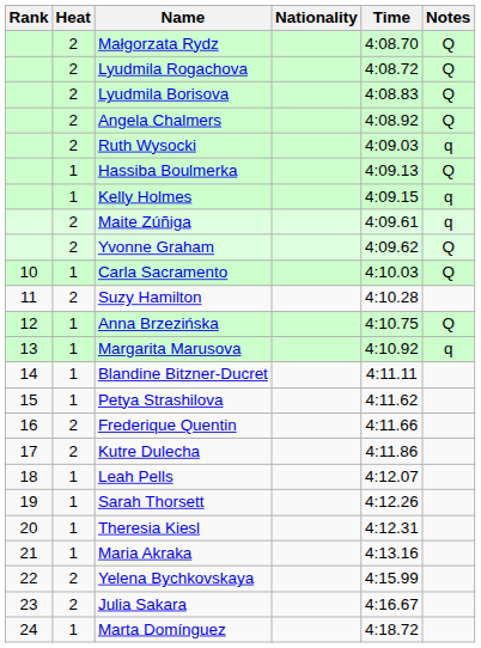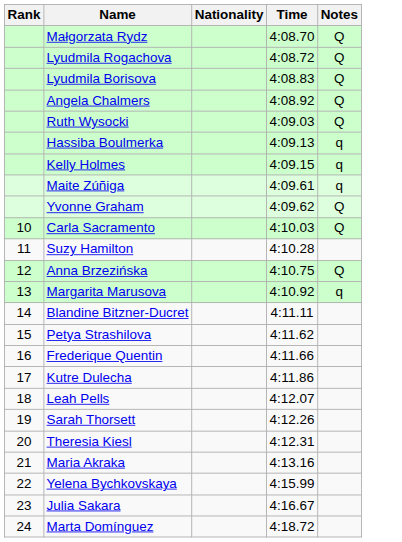 <table class="wikitable sortable" style="text-align:center">
 <tr>
 <th>Rank</th>
-<th>Heat</th>
 <th>Name</th>
 <th>Nationality</th>
 <th>Time</th>
 <th>Notes</th>
 </tr>
 <tr bgcolor=ccffcc>
 <td></td>
-<td>2</td>
 <td align=left><a href='#'>Małgorzata Rydz</a></td>
 <td align=left></td>
 <td>4:08.70</td>
 <td>Q</td>
 </tr>
 <tr bgcolor=ccffcc>
 <td></td>
-<td>2</td>
 <td align=left><a href='#'>Lyudmila Rogachova</a></td>
 <td align=left></td>
 <td>4:08.72</td>
 <td>Q</td>
 </tr>
 <tr bgcolor=ccffcc>
 <td></td>
-<td>2</td>
 <td align=left><a href='#'>Lyudmila Borisova</a></td>
 <td align=left></td>
 <td>4:08.83</td>
 <td>Q</td>
 </tr>
 <tr bgcolor=ccffcc>
 <td></td>
-<td>2</td>
 <td align=left><a href='#'>Angela Chalmers</a></td>
 <td align=left></td>
 <td>4:08.92</td>
 <td>Q</td>
 </tr>
 <tr bgcolor=ccffcc>
 <td></td>
-<td>2</td>
 <td align=left><a href='#'>Ruth Wysocki</a></td>
 <td align=left></td>
 <td>4:09.03</td>
+<td>Q</td>
+</tr>
+<tr bgcolor=ccffcc>
+<td></td>
+<td align=left><a href='#'>Hassiba Boulmerka</a></td>
+<td align=left></td>
+<td>4:09.13</td>
 <td>q</td>
 </tr>
 <tr bgcolor=ccffcc>
 <td></td>
-<td>1</td>
-<td align=left><a href='#'>Hassiba Boulmerka</a></td>
-<td align=left></td>
-<td>4:09.13</td>
-<td>Q</td>
-</tr>
-<tr bgcolor=ccffcc>
-<td></td>
-<td>1</td>
 <td align=left><a href='#'>Kelly Holmes</a></td>
 <td align=left></td>
 <td>4:09.15</td>
 <td>q</td>
 </tr>
 <tr bgcolor=ddffdd>
 <td></td>
-<td>2</td>
 <td align=left><a href='#'>Maite Zúñiga</a></td>
 <td align=left></td>
 <td>4:09.61</td>
 <td>q</td>
 </tr>
 <tr bgcolor=ddffdd>
 <td></td>
-<td>2</td>
 <td align=left><a href='#'>Yvonne Graham</a></td>
 <td align=left></td>
 <td>4:09.62</td>
 <td>Q</td>
 </tr>
 <tr bgcolor=ccffcc>
 <td>10</td>
-<td>1</td>
 <td align=left><a href='#'>Carla Sacramento</a></td>
 <td align=left></td>
 <td>4:10.03</td>
 <td>Q</td>
 </tr>
 <tr>
 <td>11</td>
-<td>2</td>
 <td align=left><a href='#'>Suzy Hamilton</a></td>
 <td align=left></td>
 <td>4:10.28</td>
 <td></td>
 </tr>
 <tr bgcolor=ccffcc>
 <td>12</td>
-<td>1</td>
 <td align=left><a href='#'>Anna Brzezińska</a></td>
 <td align=left></td>
 <td>4:10.75</td>
 <td>Q</td>
 </tr>
 <tr bgcolor=ccffcc>
 <td>13</td>
-<td>1</td>
 <td align=left><a href='#'>Margarita Marusova</a></td>
 <td align=left></td>
 <td>4:10.92</td>
 <td>q</td>
 </tr>
 <tr>
 <td>14</td>
-<td>1</td>
 <td align=left><a href='#'>Blandine Bitzner-Ducret</a></td>
 <td align=left></td>
 <td>4:11.11</td>
 <td></td>
 </tr>
 <tr>
 <td>15</td>
-<td>1</td>
 <td align=left><a href='#'>Petya Strashilova</a></td>
 <td align=left></td>
 <td>4:11.62</td>
 <td></td>
 </tr>
 <tr>
 <td>16</td>
-<td>2</td>
 <td align=left><a href='#'>Frederique Quentin</a></td>
 <td align=left></td>
 <td>4:11.66</td>
 <td></td>
 </tr>
 <tr>
 <td>17</td>
-<td>2</td>
 <td align=left><a href='#'>Kutre Dulecha</a></td>
 <td align=left></td>
 <td>4:11.86</td>
 <td></td>
 </tr>
 <tr>
 <td>18</td>
-<td>1</td>
 <td align=left><a href='#'>Leah Pells</a></td>
 <td align=left></td>
 <td>4:12.07</td>
 <td></td>
 </tr>
 <tr>
 <td>19</td>
-<td>1</td>
 <td align=left><a href='#'>Sarah Thorsett</a></td>
 <td align=left></td>
 <td>4:12.26</td>
 <td></td>
 </tr>
 <tr>
 <td>20</td>
-<td>1</td>
 <td align=left><a href='#'>Theresia Kiesl</a></td>
 <td align=left></td>
 <td>4:12.31</td>
 <td></td>
 </tr>
 <tr>
 <td>21</td>
-<td>1</td>
 <td align=left><a href='#'>Maria Akraka</a></td>
 <td align=left></td>
 <td>4:13.16</td>
 <td></td>
 </tr>
 <tr>
 <td>22</td>
-<td>2</td>
 <td align=left><a href='#'>Yelena Bychkovskaya</a></td>
 <td align=left></td>
 <td>4:15.99</td>
 <td></td>
 </tr>
 <tr>
 <td>23</td>
-<td>2</td>
 <td align=left><a href='#'>Julia Sakara</a></td>
 <td align=left></td>
 <td>4:16.67</td>
 <td></td>
 </tr>
 <tr>
 <td>24</td>
-<td>1</td>
 <td align=left><a href='#'>Marta Domínguez</a></td>
 <td align=left></td>
 <td>4:18.72</td>
 <td></td>
 </tr>
 </table>
